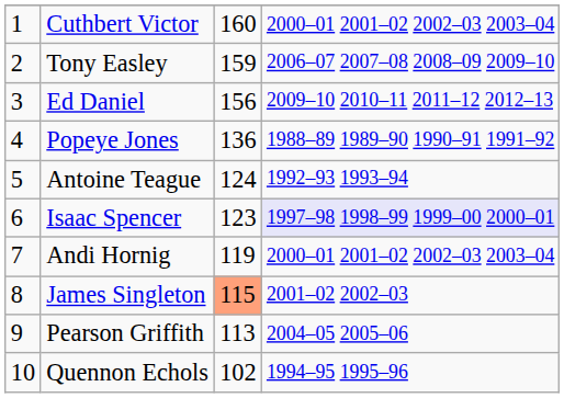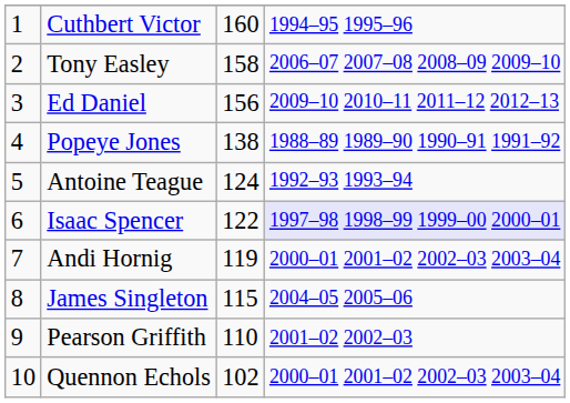 <table class="wikitable">
 <tr>
 </tr>
 <tr>
 <td>1</td>
 <td><a href='#'>Cuthbert Victor</a></td>
 <td>160</td>
-<td style="font-size:80%;"><a href='#'>2000–01</a> <a href='#'>2001–02</a> <a href='#'>2002–03</a> <a href='#'>2003–04</a></td>
+<td style="font-size:80%;"><a href='#'>1994–95</a> <a href='#'>1995–96</a></td>
 </tr>
 <tr>
 <td>2</td>
 <td>Tony Easley</td>
-<td>159</td>
+<td>158</td>
 <td style="font-size:80%;"><a href='#'>2006–07</a> <a href='#'>2007–08</a> <a href='#'>2008–09</a> <a href='#'>2009–10</a></td>
 </tr>
 <tr>
 <td>3</td>
 <td><a href='#'>Ed Daniel</a></td>
 <td>156</td>
 <td style="font-size:80%;"><a href='#'>2009–10</a> <a href='#'>2010–11</a> <a href='#'>2011–12</a> <a href='#'>2012–13</a></td>
 </tr>
 <tr>
 <td>4</td>
 <td><a href='#'>Popeye Jones</a></td>
-<td>136</td>
+<td>138</td>
 <td style="font-size:80%;"><a href='#'>1988–89</a> <a href='#'>1989–90</a> <a href='#'>1990–91</a> <a href='#'>1991–92</a></td>
 </tr>
 <tr>
 <td>5</td>
 <td>Antoine Teague</td>
 <td>124</td>
 <td style="font-size:80%;"><a href='#'>1992–93</a> <a href='#'>1993–94</a></td>
 </tr>
 <tr>
 <td>6</td>
 <td><a href='#'>Isaac Spencer</a></td>
-<td>123</td>
+<td>122</td>
 <td style="background: lavender; font-size:80%;"><a href='#'>1997–98</a> <a href='#'>1998–99</a> <a href='#'>1999–00</a> <a href='#'>2000–01</a></td>
 </tr>
 <tr>
 <td>7</td>
 <td>Andi Hornig</td>
 <td>119</td>
 <td style="font-size:80%;"><a href='#'>2000–01</a> <a href='#'>2001–02</a> <a href='#'>2002–03</a> <a href='#'>2003–04</a></td>
 </tr>
 <tr>
 <td>8</td>
 <td><a href='#'>James Singleton</a></td>
-<td style="background: lightsalmon;">115</td>
-<td style="font-size:80%;"><a href='#'>2001–02</a> <a href='#'>2002–03</a></td>
+<td>115</td>
+<td style="font-size:80%;"><a href='#'>2004–05</a> <a href='#'>2005–06</a></td>
 </tr>
 <tr>
 <td>9</td>
 <td>Pearson Griffith</td>
-<td>113</td>
-<td style="font-size:80%;"><a href='#'>2004–05</a> <a href='#'>2005–06</a></td>
+<td>110</td>
+<td style="font-size:80%;"><a href='#'>2001–02</a> <a href='#'>2002–03</a></td>
 </tr>
 <tr>
 <td>10</td>
 <td>Quennon Echols</td>
 <td>102</td>
-<td style="font-size:80%;"><a href='#'>1994–95</a> <a href='#'>1995–96</a></td>
+<td style="font-size:80%;"><a href='#'>2000–01</a> <a href='#'>2001–02</a> <a href='#'>2002–03</a> <a href='#'>2003–04</a></td>
 </tr>
 </table>
